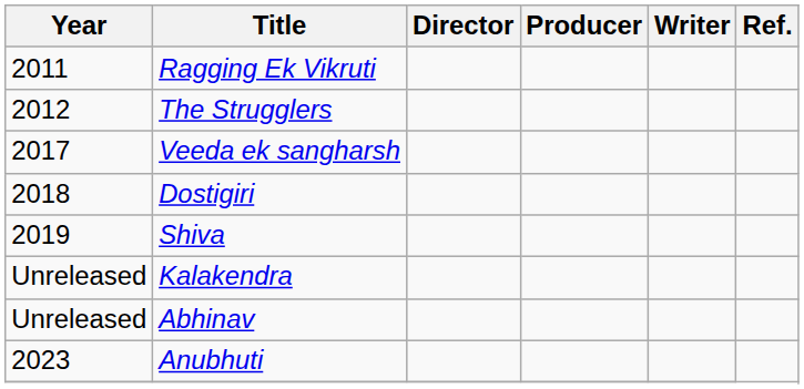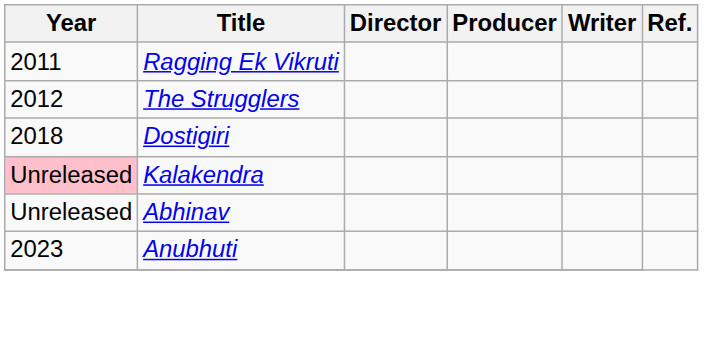 <table class="wikitable sortable">
 <tr>
 <th>Year</th>
 <th>Title</th>
 <th>Director</th>
 <th>Producer</th>
 <th>Writer</th>
 <th>Ref.</th>
 </tr>
 <tr>
 <td>2011</td>
 <td><em><a href='#'>Ragging Ek Vikruti</a></em></td>
 <td></td>
 <td></td>
 <td></td>
 <td></td>
 </tr>
 <tr>
 <td>2012</td>
 <td><em><a href='#'>The Strugglers</a></em></td>
 <td></td>
 <td></td>
 <td></td>
 <td></td>
 </tr>
 <tr>
-<td>2017</td>
-<td><em><a href='#'>Veeda ek sangharsh</a></em></td>
-<td></td>
-<td></td>
-<td></td>
-<td></td>
-</tr>
-<tr>
 <td>2018</td>
 <td><em><a href='#'>Dostigiri</a></em></td>
 <td></td>
 <td></td>
 <td></td>
 <td></td>
 </tr>
 <tr>
-<td>2019</td>
-<td><em><a href='#'>Shiva</a></em></td>
-<td></td>
-<td></td>
-<td></td>
-<td></td>
-</tr>
-<tr>
-<td>Unreleased</td>
+<td style="background: pink;">Unreleased</td>
 <td><em><a href='#'>Kalakendra</a></em></td>
 <td></td>
 <td></td>
 <td></td>
 </tr>
 <tr>
 <td>Unreleased</td>
 <td><em><a href='#'>Abhinav</a></em></td>
 <td></td>
 <td></td>
 <td></td>
 <td></td>
 </tr>
 <tr>
 <td>2023</td>
 <td><em><a href='#'>Anubhuti</a></em></td>
 <td></td>
 <td></td>
 <td></td>
 </tr>
 <tr>
 </tr>
 </table>
